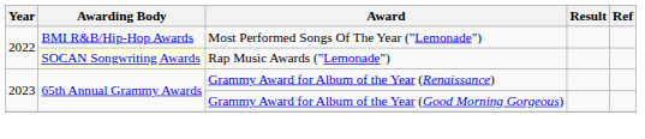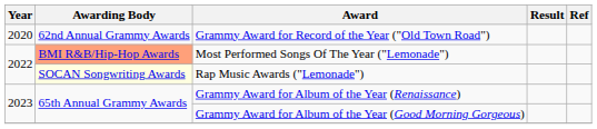 <table class="wikitable">
 <tr style="background:#ccc; text-align:center;">
 <th scope="col">Year</th>
 <th scope="col">Awarding Body</th>
 <th scope="col">Award</th>
 <th scope="col">Result</th>
 <th>Ref</th>
 </tr>
 <tr>
+<td>2020</td>
+<td><a href='#'>62nd Annual Grammy Awards</a></td>
+<td><a href='#'>Grammy Award for Record of the Year</a> ("<a href='#'>Old Town Road</a>")</td>
+<td></td>
+<td></td>
+</tr>
+<tr>
 <td rowspan="2">2022</td>
-<td><a href='#'>BMI R&B/Hip-Hop Awards</a></td>
+<td style="background: lightsalmon;"><a href='#'>BMI R&B/Hip-Hop Awards</a></td>
 <td>Most Performed Songs Of The Year ("<a href='#'>Lemonade</a>")</td>
 <td></td>
 <td></td>
 </tr>
 <tr>
 <td style="background: lightyellow;"><a href='#'>SOCAN Songwriting Awards</a></td>
 <td>Rap Music Awards ("<a href='#'>Lemonade</a>")</td>
 <td></td>
 <td></td>
 </tr>
 <tr>
 <td rowspan="2">2023</td>
 <td rowspan="2"><a href='#'>65th Annual Grammy Awards</a></td>
 <td><a href='#'>Grammy Award for Album of the Year</a> (<em><a href='#'>Renaissance</a></em>)</td>
 <td></td>
 <td></td>
 </tr>
 <tr>
 <td><a href='#'>Grammy Award for Album of the Year</a> (<em><a href='#'>Good Morning Gorgeous</a></em>)</td>
 <td></td>
 <td></td>
 </tr>
 <tr>
 </tr>
 </table>
